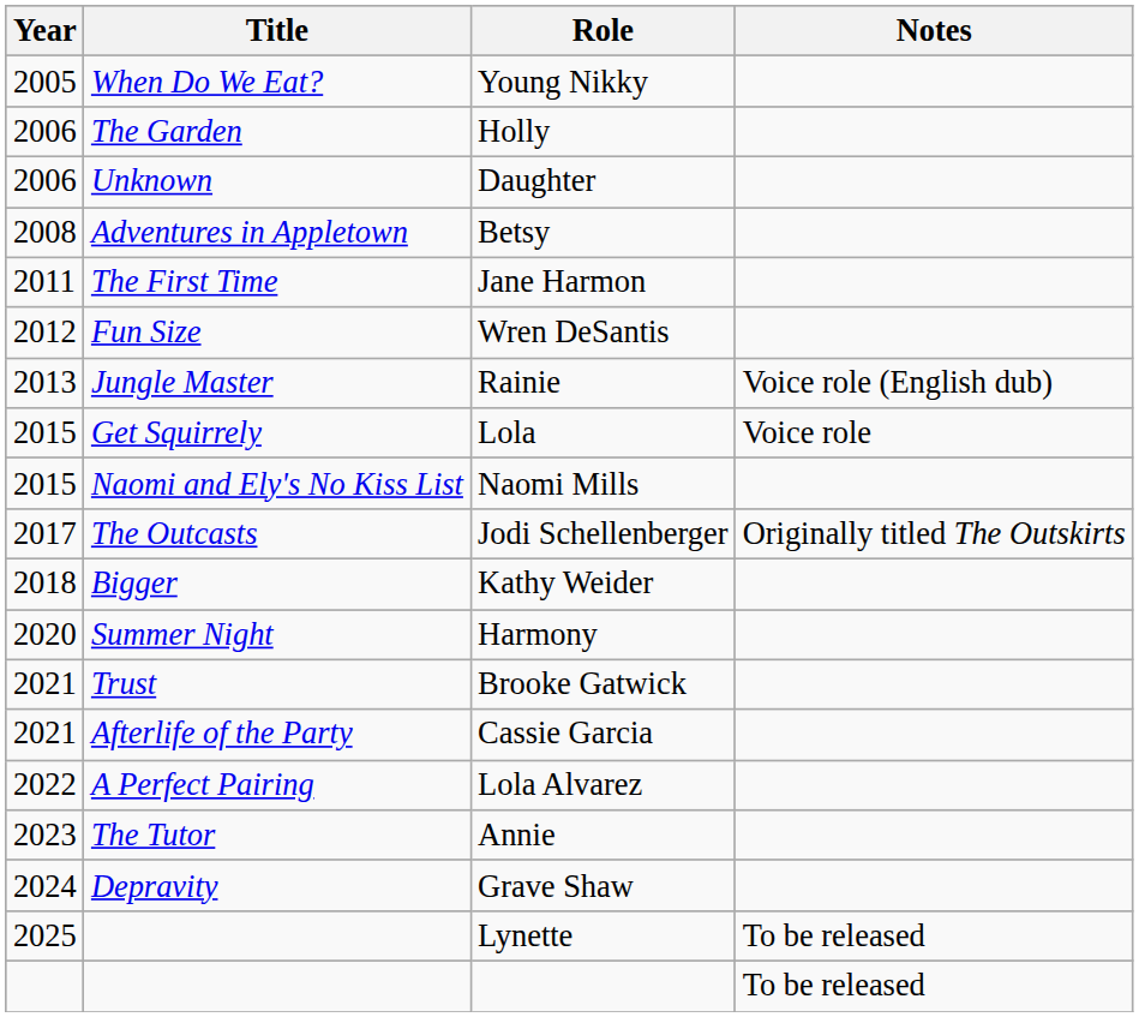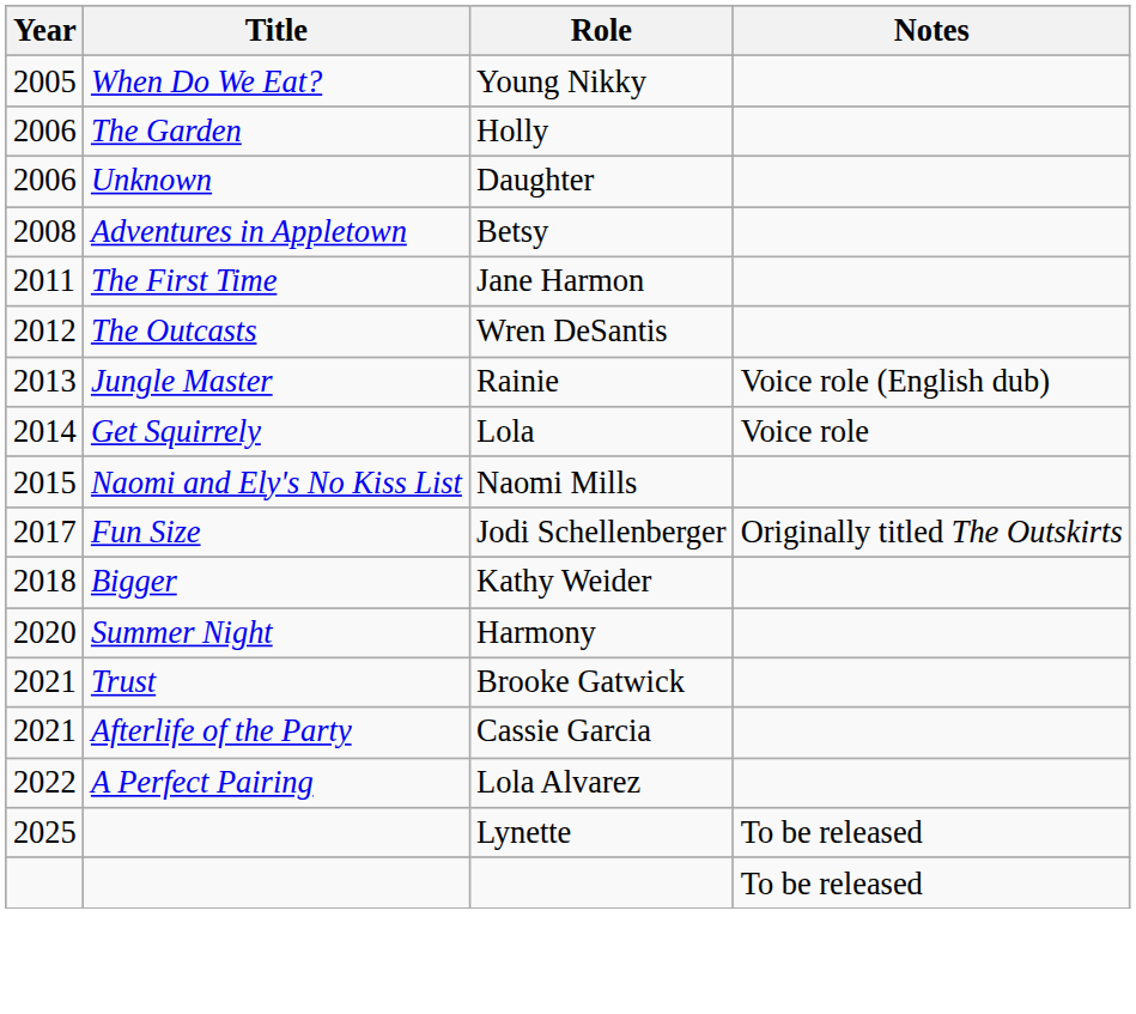 <table class="wikitable sortable">
 <tr>
 <th>Year</th>
 <th>Title</th>
 <th>Role</th>
 <th class="unsortable">Notes</th>
 </tr>
 <tr>
 <td>2005</td>
 <td><em><a href='#'>When Do We Eat?</a></em></td>
 <td>Young Nikky</td>
 <td></td>
 </tr>
 <tr>
 <td>2006</td>
 <td data-sort-value="Garden, The"><em><a href='#'>The Garden</a></em></td>
 <td>Holly</td>
 <td></td>
 </tr>
 <tr>
 <td>2006</td>
 <td><em><a href='#'>Unknown</a></em></td>
 <td>Daughter</td>
 <td></td>
 </tr>
 <tr>
 <td>2008</td>
 <td><em><a href='#'>Adventures in Appletown</a></em></td>
 <td>Betsy</td>
 <td></td>
 </tr>
 <tr>
 <td>2011</td>
 <td data-sort-value="First Time, The"><em><a href='#'>The First Time</a></em></td>
 <td>Jane Harmon</td>
 <td></td>
 </tr>
 <tr>
 <td>2012</td>
-<td><em><a href='#'>Fun Size</a></em></td>
+<td data-sort-value="Outcasts, The"><em><a href='#'>The Outcasts</a></em></td>
 <td>Wren DeSantis</td>
 <td></td>
 </tr>
 <tr>
 <td>2013</td>
 <td><em><a href='#'>Jungle Master</a></em></td>
 <td>Rainie</td>
 <td>Voice role (English dub)</td>
 </tr>
 <tr>
-<td>2015</td>
+<td>2014</td>
 <td><em><a href='#'>Get Squirrely</a></em></td>
 <td>Lola</td>
 <td>Voice role</td>
 </tr>
 <tr>
 <td>2015</td>
 <td><em><a href='#'>Naomi and Ely's No Kiss List</a></em></td>
 <td>Naomi Mills</td>
 <td></td>
 </tr>
 <tr>
 <td>2017</td>
-<td data-sort-value="Outcasts, The"><em><a href='#'>The Outcasts</a></em></td>
+<td><em><a href='#'>Fun Size</a></em></td>
 <td>Jodi Schellenberger</td>
 <td>Originally titled <em>The Outskirts</em></td>
 </tr>
 <tr>
 <td>2018</td>
 <td><em><a href='#'>Bigger</a></em></td>
 <td>Kathy Weider</td>
 <td></td>
 </tr>
 <tr>
 <td>2020</td>
 <td><em><a href='#'>Summer Night</a></em></td>
 <td>Harmony</td>
 <td></td>
 </tr>
 <tr>
 <td>2021</td>
 <td><em><a href='#'>Trust</a></em></td>
 <td>Brooke Gatwick</td>
 <td></td>
 </tr>
 <tr>
 <td>2021</td>
 <td><em><a href='#'>Afterlife of the Party</a></em></td>
 <td>Cassie Garcia</td>
 <td></td>
 </tr>
 <tr>
 <td>2022</td>
 <td data-sort-value="Perfect Pairing, A"><em><a href='#'>A Perfect Pairing</a></em></td>
 <td>Lola Alvarez</td>
 <td></td>
 </tr>
 <tr>
-<td>2023</td>
-<td data-sort-value="Tutor, The"><em><a href='#'>The Tutor</a></em></td>
-<td>Annie</td>
-<td></td>
-</tr>
-<tr>
-<td>2024</td>
-<td><em><a href='#'>Depravity</a></em></td>
-<td>Grave Shaw</td>
-<td></td>
-</tr>
-<tr>
 <td>2025</td>
 <td></td>
 <td>Lynette</td>
 <td>To be released</td>
 </tr>
 <tr>
 <td></td>
 <td></td>
 <td></td>
 <td>To be released</td>
 </tr>
 </table>
